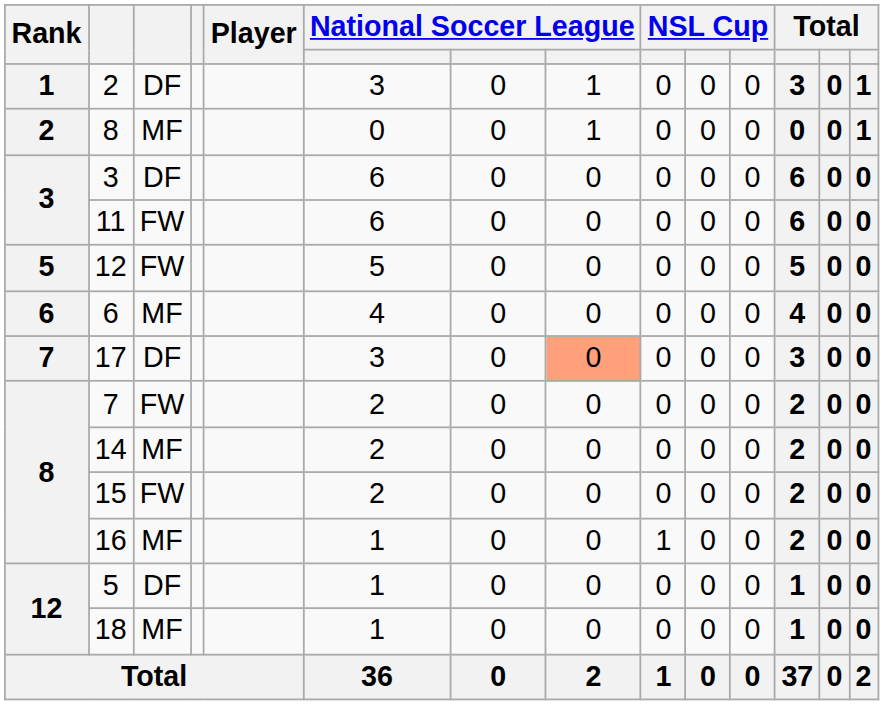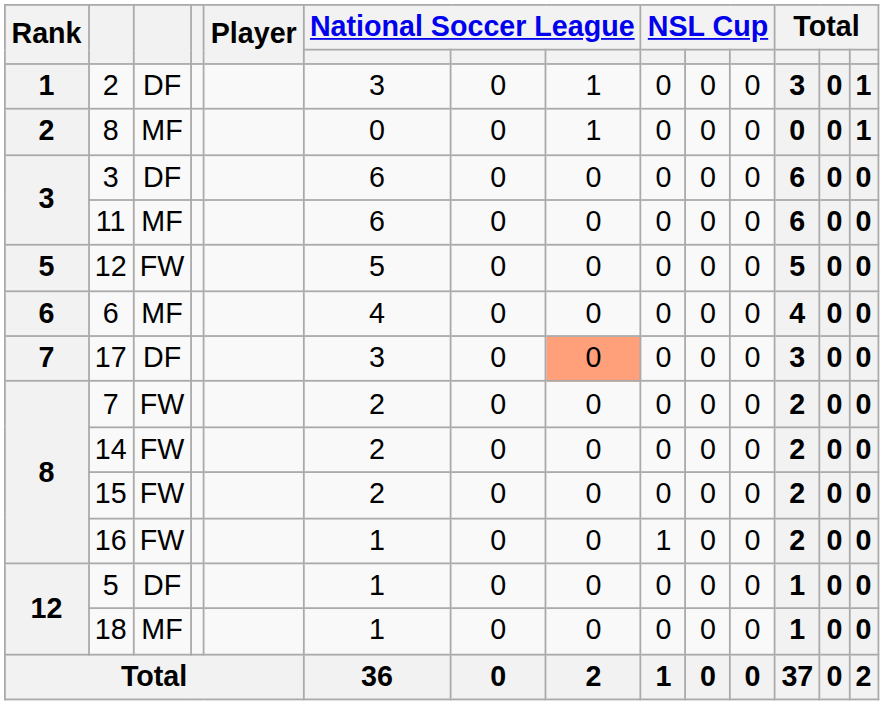 <table class="wikitable sortable" style="text-align:center">
 <tr>
 <th rowspan="2">Rank</th>
 <th rowspan="2"></th>
 <th rowspan="2"></th>
 <th rowspan="2"></th>
 <th rowspan="2">Player</th>
 <th colspan="3"><a href='#'>National Soccer League</a></th>
 <th colspan="3"><a href='#'>NSL Cup</a></th>
 <th colspan="3">Total</th>
 </tr>
 <tr>
 <th></th>
 <th></th>
 <th></th>
 <th></th>
 <th></th>
 <th></th>
 <th></th>
 <th></th>
 <th></th>
 </tr>
 <tr>
 <th>1</th>
 <td>2</td>
 <td>DF</td>
 <td></td>
 <td align="left"><br></td>
 <td>3</td>
 <td>0</td>
 <td>1<br></td>
 <td>0</td>
 <td>0</td>
 <td>0<br></td>
 <th>3</th>
 <th>0</th>
 <th>1</th>
 </tr>
 <tr>
 <th>2</th>
 <td>8</td>
 <td>MF</td>
 <td></td>
 <td align="left"><br></td>
 <td>0</td>
 <td>0</td>
 <td>1<br></td>
 <td>0</td>
 <td>0</td>
 <td>0<br></td>
 <th>0</th>
 <th>0</th>
 <th>1</th>
 </tr>
 <tr>
 <th rowspan="2">3</th>
 <td>3</td>
 <td>DF</td>
 <td></td>
 <td align="left"><br></td>
 <td>6</td>
 <td>0</td>
 <td>0<br></td>
 <td>0</td>
 <td>0</td>
 <td>0<br></td>
 <th>6</th>
 <th>0</th>
 <th>0</th>
 </tr>
 <tr>
 <td>11</td>
-<td>FW</td>
+<td>MF</td>
 <td></td>
 <td align="left"><br></td>
 <td>6</td>
 <td>0</td>
 <td>0<br></td>
 <td>0</td>
 <td>0</td>
 <td>0<br></td>
 <th>6</th>
 <th>0</th>
 <th>0</th>
 </tr>
 <tr>
 <th>5</th>
 <td>12</td>
 <td>FW</td>
 <td></td>
 <td align="left"><br></td>
 <td>5</td>
 <td>0</td>
 <td>0<br></td>
 <td>0</td>
 <td>0</td>
 <td>0<br></td>
 <th>5</th>
 <th>0</th>
 <th>0</th>
 </tr>
 <tr>
 <th>6</th>
 <td>6</td>
 <td>MF</td>
 <td></td>
 <td align="left"><br></td>
 <td>4</td>
 <td>0</td>
 <td>0<br></td>
 <td>0</td>
 <td>0</td>
 <td>0<br></td>
 <th>4</th>
 <th>0</th>
 <th>0</th>
 </tr>
 <tr>
 <th>7</th>
 <td>17</td>
 <td>DF</td>
 <td></td>
 <td align="left"><br></td>
 <td>3</td>
 <td>0</td>
 <td style="background: lightsalmon;">0<br></td>
 <td>0</td>
 <td>0</td>
 <td>0<br></td>
 <th>3</th>
 <th>0</th>
 <th>0</th>
 </tr>
 <tr>
 <th rowspan="4">8</th>
 <td>7</td>
 <td>FW</td>
 <td></td>
 <td align="left"><br></td>
 <td>2</td>
 <td>0</td>
 <td>0<br></td>
 <td>0</td>
 <td>0</td>
 <td>0<br></td>
 <th>2</th>
 <th>0</th>
 <th>0</th>
 </tr>
 <tr>
 <td>14</td>
-<td>MF</td>
+<td>FW</td>
 <td></td>
 <td align="left"><br></td>
 <td>2</td>
 <td>0</td>
 <td>0<br></td>
 <td>0</td>
 <td>0</td>
 <td>0<br></td>
 <th>2</th>
 <th>0</th>
 <th>0</th>
 </tr>
 <tr>
 <td>15</td>
 <td>FW</td>
 <td></td>
 <td align="left"><br></td>
 <td>2</td>
 <td>0</td>
 <td>0<br></td>
 <td>0</td>
 <td>0</td>
 <td>0<br></td>
 <th>2</th>
 <th>0</th>
 <th>0</th>
 </tr>
 <tr>
 <td>16</td>
-<td>MF</td>
+<td>FW</td>
 <td></td>
 <td align="left"><br></td>
 <td>1</td>
 <td>0</td>
 <td>0<br></td>
 <td>1</td>
 <td>0</td>
 <td>0<br></td>
 <th>2</th>
 <th>0</th>
 <th>0</th>
 </tr>
 <tr>
 <th rowspan="2">12</th>
 <td>5</td>
 <td>DF</td>
 <td></td>
 <td align="left"><br></td>
 <td>1</td>
 <td>0</td>
 <td>0<br></td>
 <td>0</td>
 <td>0</td>
 <td>0<br></td>
 <th>1</th>
 <th>0</th>
 <th>0</th>
 </tr>
 <tr>
 <td>18</td>
 <td>MF</td>
 <td></td>
 <td align="left"><br></td>
 <td>1</td>
 <td>0</td>
 <td>0<br></td>
 <td>0</td>
 <td>0</td>
 <td>0<br></td>
 <th>1</th>
 <th>0</th>
 <th>0</th>
 </tr>
 <tr>
 <th colspan="5">Total<br></th>
 <th>36</th>
 <th>0</th>
 <th>2<br></th>
 <th>1</th>
 <th>0</th>
 <th>0<br></th>
 <th>37</th>
 <th>0</th>
 <th>2</th>
 </tr>
 </table>
